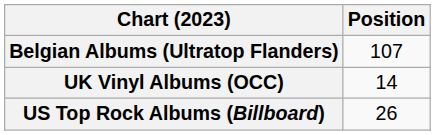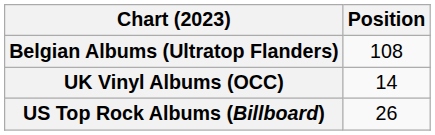 <table class="wikitable sortable plainrowheaders" style="text-align:center">
 <tr>
 <th scope="col">Chart (2023)</th>
 <th scope="col">Position</th>
 </tr>
 <tr>
 <th scope="row">Belgian Albums (Ultratop Flanders)</th>
-<td>107</td>
+<td>108</td>
 </tr>
 <tr>
 <th scope="row">UK Vinyl Albums (OCC)</th>
 <td>14</td>
 </tr>
 <tr>
 <th scope="row">US Top Rock Albums (<em>Billboard</em>)</th>
 <td>26</td>
 </tr>
 </table>
